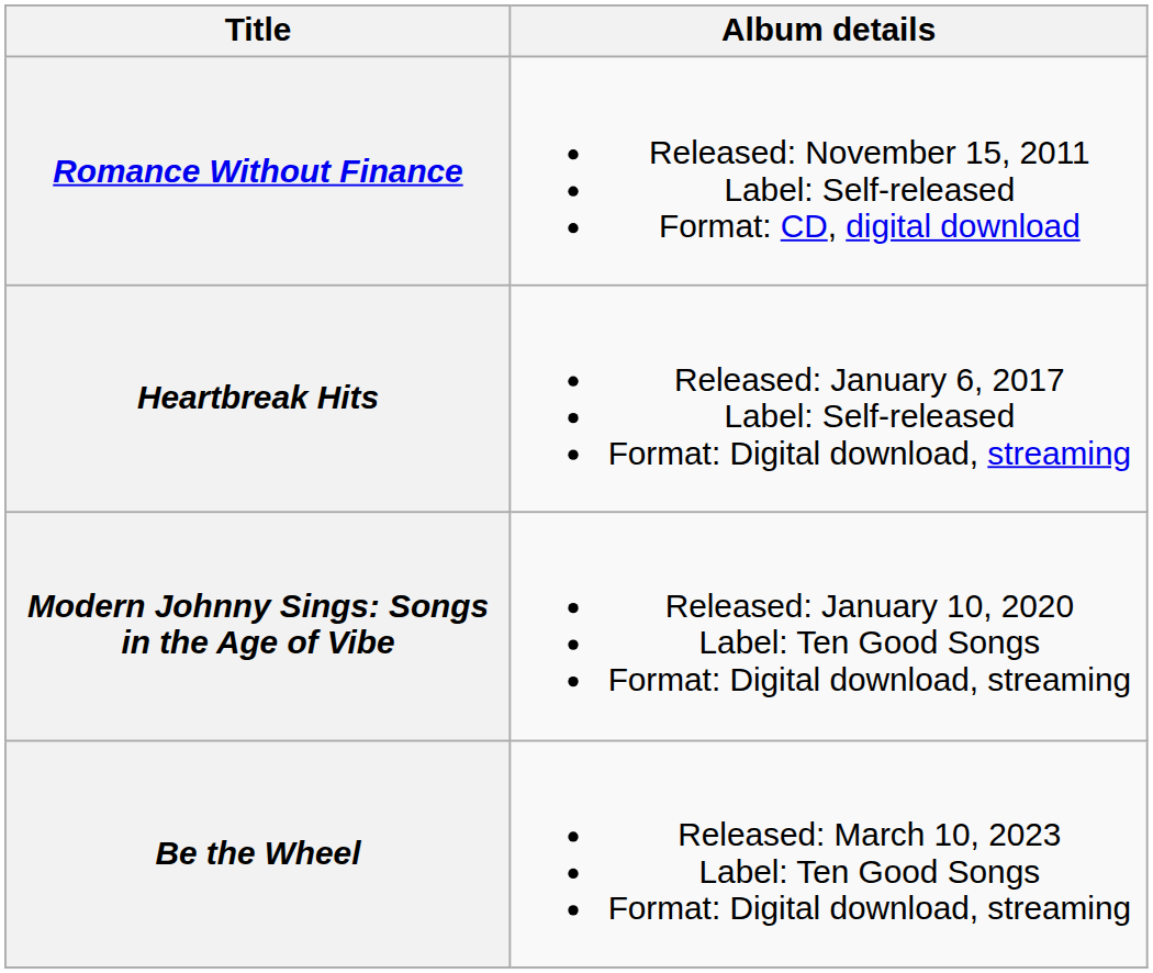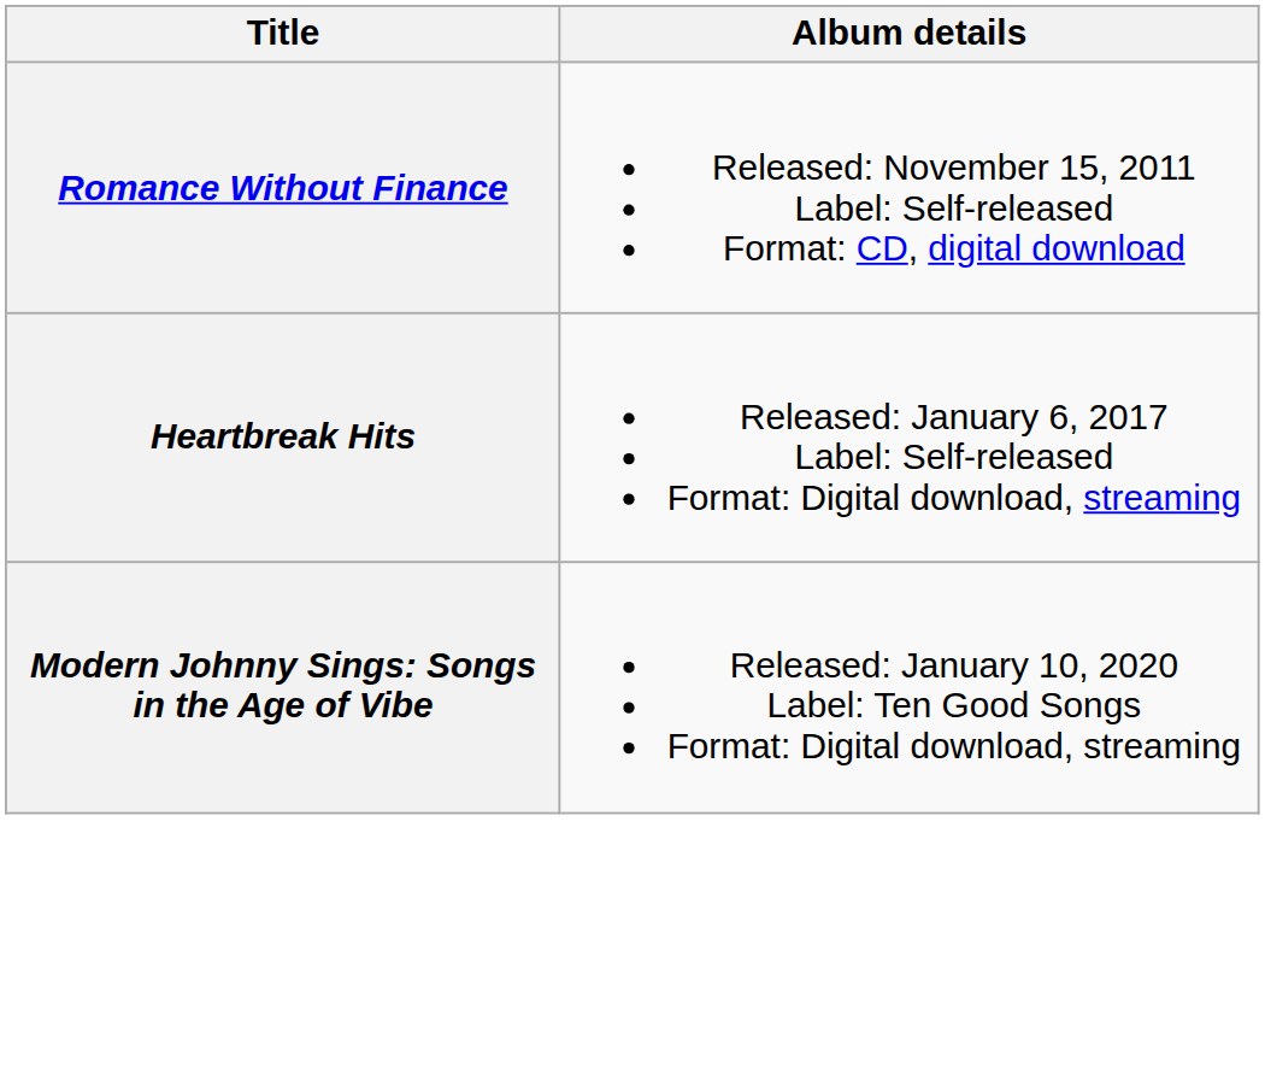 <table class="wikitable plainrowheaders" style="text-align:center">
 <tr>
 <th scope="col" style="width:15em;">Title</th>
 <th scope="col" style="width:19em;">Album details</th>
 </tr>
 <tr>
 <th scope="row"><em><a href='#'>Romance Without Finance</a></em></th>
 <td><br><ul><li>Released: November 15, 2011</li><li>Label: Self-released</li><li>Format: <a href='#'>CD</a>, <a href='#'>digital download</a></li></ul></td>
 </tr>
 <tr>
 <th scope="row"><em>Heartbreak Hits</em></th>
 <td><br><ul><li>Released: January 6, 2017</li><li>Label: Self-released</li><li>Format: Digital download, <a href='#'>streaming</a></li></ul></td>
 </tr>
 <tr>
 <th scope="row"><em>Modern Johnny Sings: Songs in the Age of Vibe</em></th>
 <td><br><ul><li>Released: January 10, 2020</li><li>Label: Ten Good Songs</li><li>Format: Digital download, streaming</li></ul></td>
 </tr>
-<tr>
-<th scope="row"><em>Be the Wheel</em></th>
-<td><br><ul><li>Released: March 10, 2023</li><li>Label: Ten Good Songs</li><li>Format: Digital download, streaming</li></ul></td>
-</tr>
 </table>
